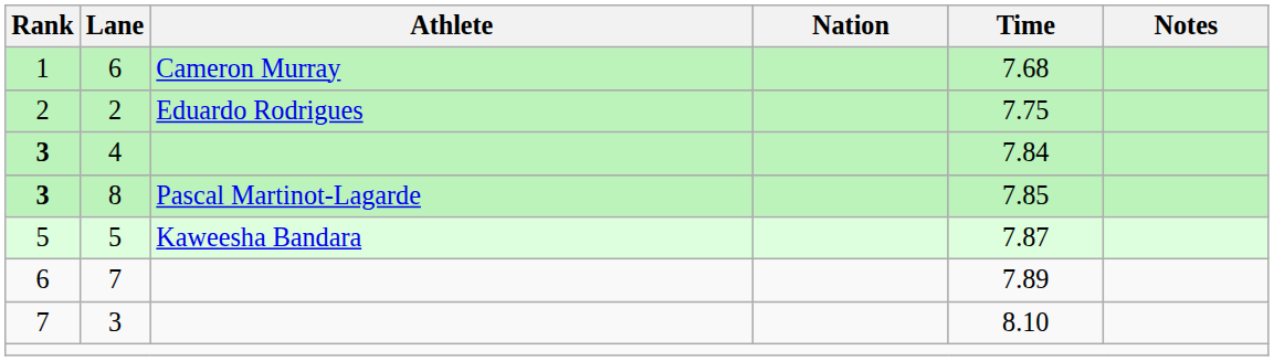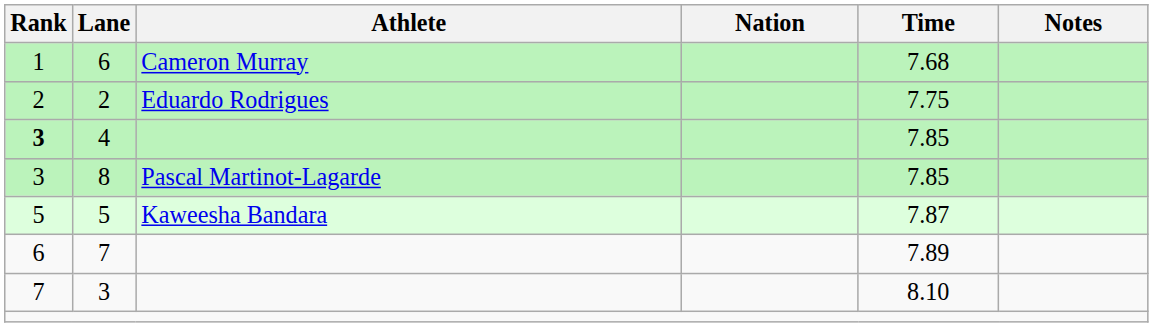 <table class="wikitable sortable" style="text-align:center;width: 60%;">
 <tr>
 <th scope="col" style="width: 10px;">Rank</th>
 <th scope="col" style="width: 10px;">Lane</th>
 <th scope="col">Athlete</th>
 <th scope="col">Nation</th>
 <th scope="col">Time</th>
 <th scope="col">Notes</th>
 </tr>
 <tr bgcolor=bbf3bb>
 <td>1</td>
 <td>6</td>
 <td align=left><a href='#'>Cameron Murray</a></td>
 <td align=left></td>
 <td>7.68</td>
 <td></td>
 </tr>
 <tr bgcolor=bbf3bb>
 <td>2</td>
 <td>2</td>
 <td align=left><a href='#'>Eduardo Rodrigues</a></td>
 <td align=left></td>
 <td>7.75</td>
 <td></td>
 </tr>
 <tr bgcolor=bbf3bb>
 <td><strong>3</strong></td>
 <td>4</td>
 <td align=left></td>
 <td align=left></td>
-<td>7.84 </td>
+<td>7.85 </td>
 <td></td>
 </tr>
 <tr bgcolor=bbf3bb>
-<td><strong>3</strong></td>
+<td>3</td>
 <td>8</td>
 <td align=left><a href='#'>Pascal Martinot-Lagarde</a></td>
 <td align=left></td>
 <td>7.85 </td>
 <td></td>
 </tr>
 <tr bgcolor=ddffdd>
 <td>5</td>
 <td>5</td>
 <td align=left><a href='#'>Kaweesha Bandara</a></td>
 <td align=left></td>
 <td>7.87</td>
 <td></td>
 </tr>
 <tr>
 <td>6</td>
 <td>7</td>
 <td align=left></td>
 <td align=left></td>
 <td>7.89</td>
 <td></td>
 </tr>
 <tr>
 <td>7</td>
 <td>3</td>
 <td align=left></td>
 <td align=left></td>
 <td>8.10</td>
 <td></td>
 </tr>
 <tr class="sortbottom">
 <td colspan="6"></td>
 </tr>
 </table>
